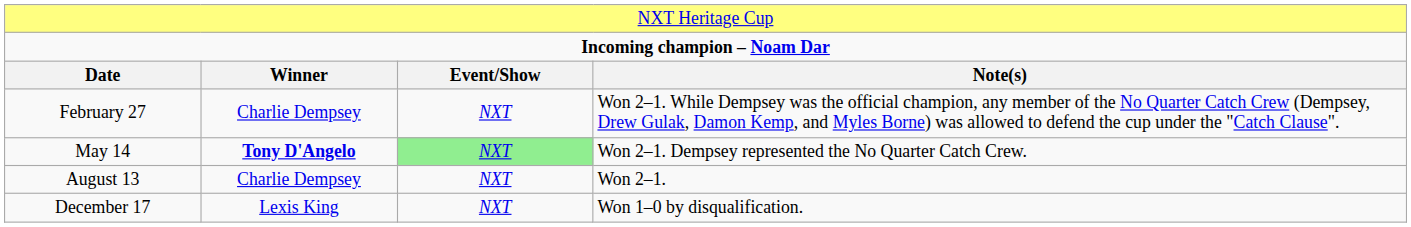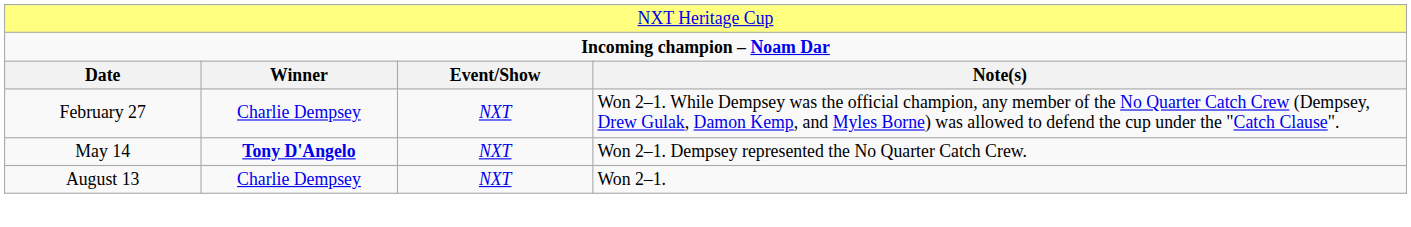 <table class="wikitable" style="text-align:center; width:100%;">
 <tr style="background:#FFFF80;">
 <td colspan="4" style="text-align: center;"><a href='#'>NXT Heritage Cup</a></td>
 </tr>
 <tr>
 <td colspan="4" style="text-align: center;"><strong>Incoming champion – <a href='#'>Noam Dar</a></strong></td>
 </tr>
 <tr>
 <th width=14%>Date</th>
 <th width=14%>Winner</th>
 <th width=14%>Event/Show</th>
 <th width=58%>Note(s)</th>
 </tr>
 <tr>
 <td>February 27</td>
 <td><a href='#'>Charlie Dempsey</a></td>
 <td><em><a href='#'>NXT</a></em></td>
 <td align=left>Won 2–1. While Dempsey was the official champion, any member of the <a href='#'>No Quarter Catch Crew</a> (Dempsey, <a href='#'>Drew Gulak</a>, <a href='#'>Damon Kemp</a>, and <a href='#'>Myles Borne</a>) was allowed to defend the cup under the "<a href='#'>Catch Clause</a>".</td>
 </tr>
 <tr>
 <td>May 14</td>
 <td><strong><a href='#'>Tony D'Angelo</a></strong></td>
-<td style="background: lightgreen;"><em><a href='#'>NXT</a></em></td>
+<td><em><a href='#'>NXT</a></em></td>
 <td align=left>Won 2–1. Dempsey represented the No Quarter Catch Crew.</td>
 </tr>
 <tr>
 <td>August 13</td>
 <td><a href='#'>Charlie Dempsey</a></td>
 <td><em><a href='#'>NXT</a></em></td>
 <td align=left>Won 2–1.</td>
 </tr>
-<tr>
-<td>December 17<br></td>
-<td><a href='#'>Lexis King</a></td>
-<td><em><a href='#'>NXT</a></em></td>
-<td align=left>Won 1–0 by disqualification.</td>
-</tr>
 </table>
